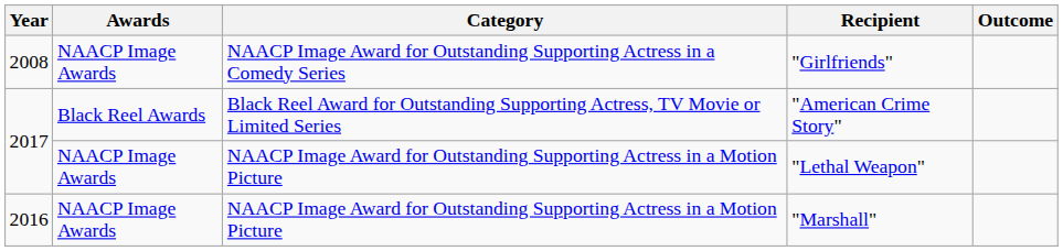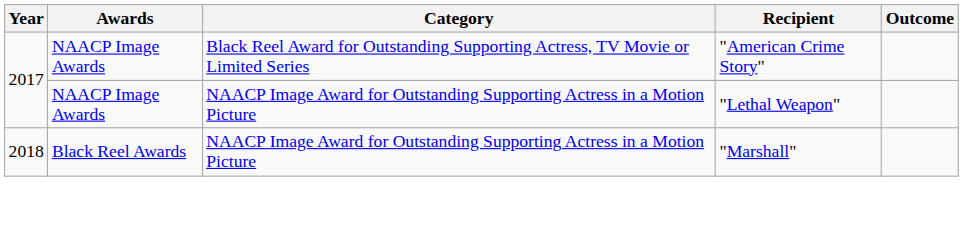 <table class="wikitable sortable">
 <tr>
 <th>Year</th>
 <th>Awards</th>
 <th>Category</th>
 <th>Recipient</th>
 <th>Outcome</th>
 </tr>
 <tr>
-<td>2008</td>
+<td rowspan=2>2017</td>
 <td><a href='#'>NAACP Image Awards</a></td>
-<td><a href='#'>NAACP Image Award for Outstanding Supporting Actress in a Comedy Series</a></td>
-<td>"<a href='#'>Girlfriends</a>"</td>
-<td></td>
-</tr>
-<tr>
-<td rowspan=2>2017</td>
-<td><a href='#'>Black Reel Awards</a></td>
 <td><a href='#'>Black Reel Award for Outstanding Supporting Actress, TV Movie or Limited Series</a></td>
 <td>"<a href='#'>American Crime Story</a>"</td>
 <td></td>
 </tr>
 <tr>
 <td><a href='#'>NAACP Image Awards</a></td>
 <td><a href='#'>NAACP Image Award for Outstanding Supporting Actress in a Motion Picture</a></td>
 <td>"<a href='#'>Lethal Weapon</a>"</td>
 <td></td>
 </tr>
 <tr>
-<td>2016</td>
-<td><a href='#'>NAACP Image Awards</a></td>
+<td>2018</td>
+<td><a href='#'>Black Reel Awards</a></td>
 <td><a href='#'>NAACP Image Award for Outstanding Supporting Actress in a Motion Picture</a></td>
 <td>"<a href='#'>Marshall</a>"</td>
 <td></td>
 </tr>
 </table>
